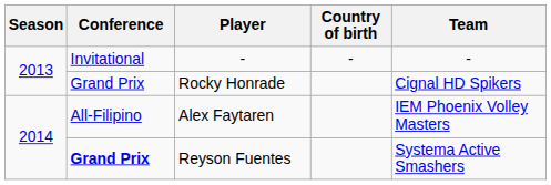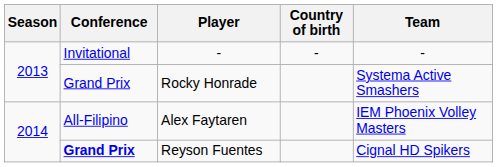 <table class="wikitable plainrowheaders sortable" width="90%" summary="Season (sortable), Player (sortable), Position (sortable), Nationality (sortable) and Team (sortable)">
 <tr>
 <th scope="col" width="5%">Season</th>
 <th scope="col" width="20%">Conference</th>
 <th scope="col" width="25%">Player</th>
 <th scope="col" width="15%">Country of birth</th>
 <th scope="col">Team</th>
 </tr>
 <tr>
 <td rowspan="2" align=center><a href='#'>2013</a></td>
 <td><a href='#'>Invitational</a></td>
 <td align=center>-</td>
 <td align=center>-</td>
 <td align=center>-</td>
 </tr>
 <tr>
 <td><a href='#'>Grand Prix</a></td>
 <td>Rocky Honrade</td>
 <td></td>
-<td><a href='#'>Cignal HD Spikers</a></td>
+<td><a href='#'>Systema Active Smashers</a></td>
 </tr>
 <tr>
 <td rowspan="2" align=center><a href='#'>2014</a></td>
 <td><a href='#'>All-Filipino</a></td>
 <td>Alex Faytaren</td>
 <td></td>
 <td><a href='#'>IEM Phoenix Volley Masters</a></td>
 </tr>
 <tr>
 <td><strong><a href='#'>Grand Prix</a></strong></td>
 <td>Reyson Fuentes</td>
 <td></td>
-<td><a href='#'>Systema Active Smashers</a></td>
+<td><a href='#'>Cignal HD Spikers</a></td>
 </tr>
 </table>
